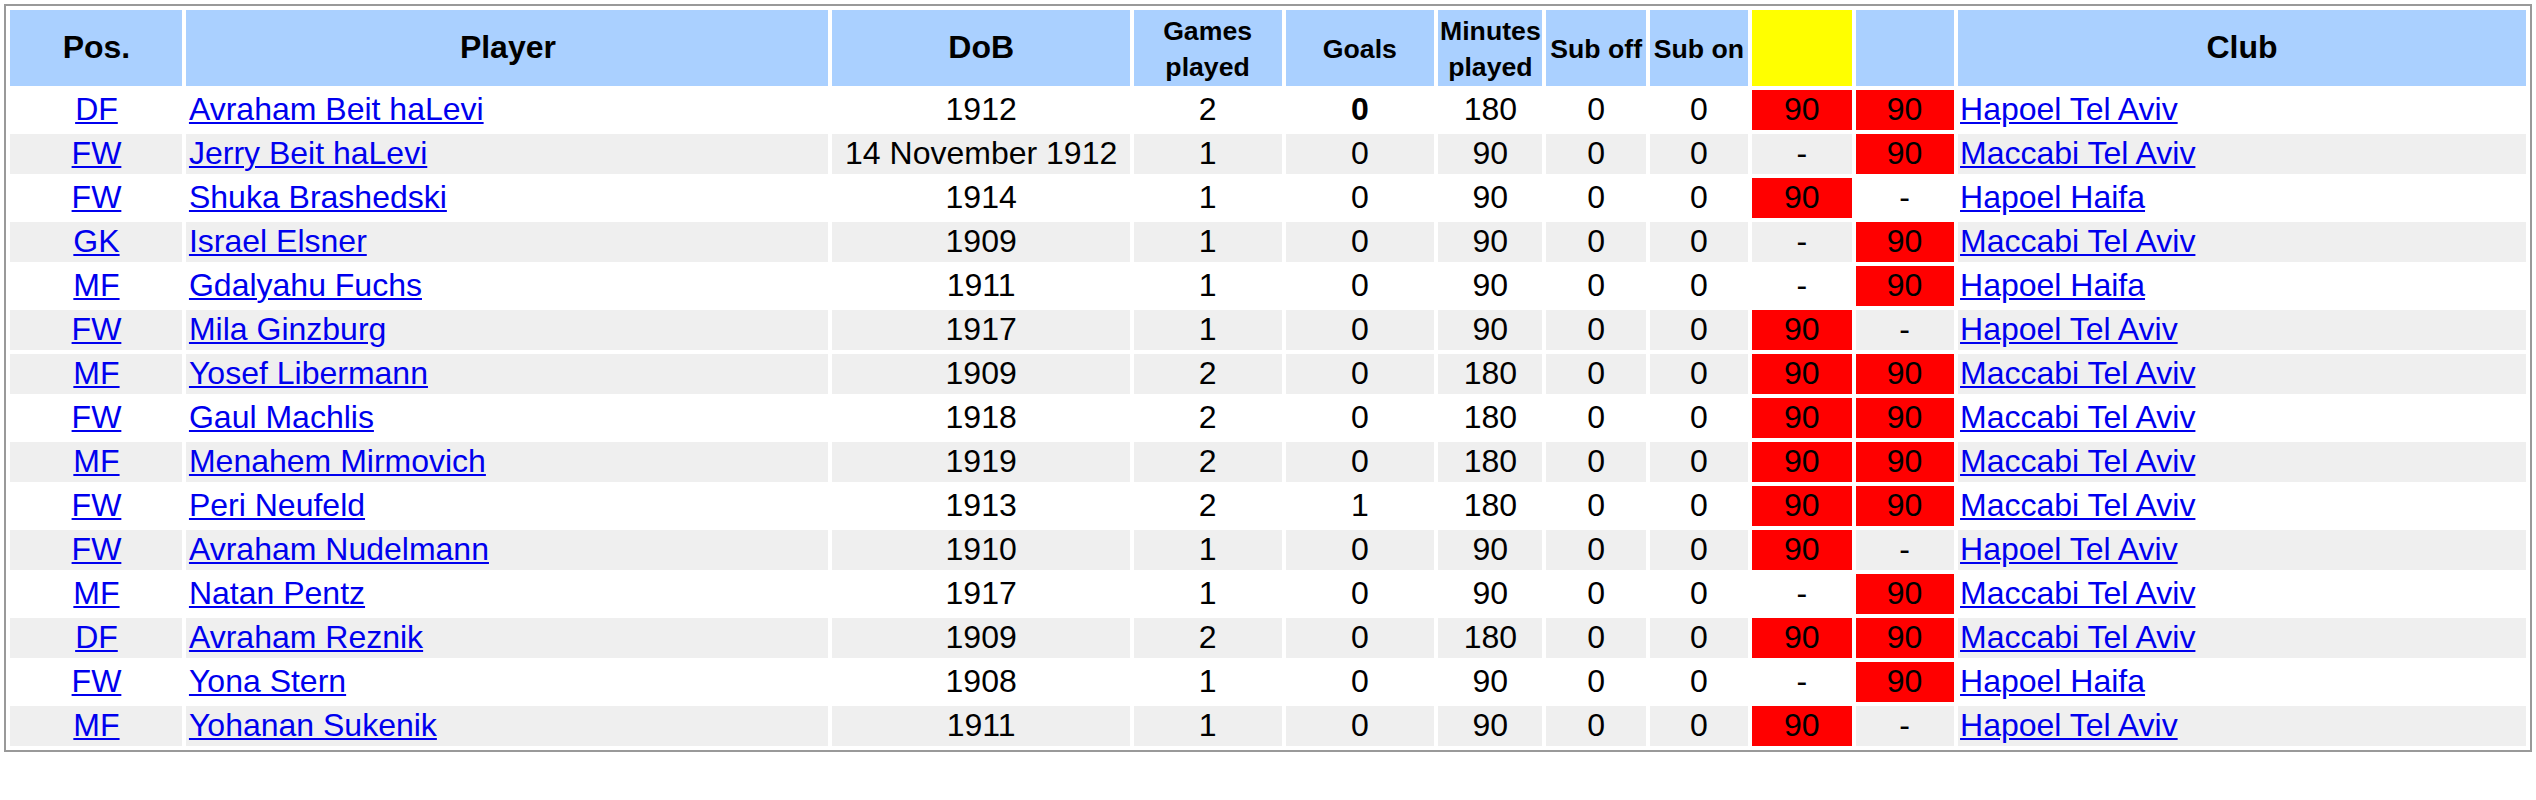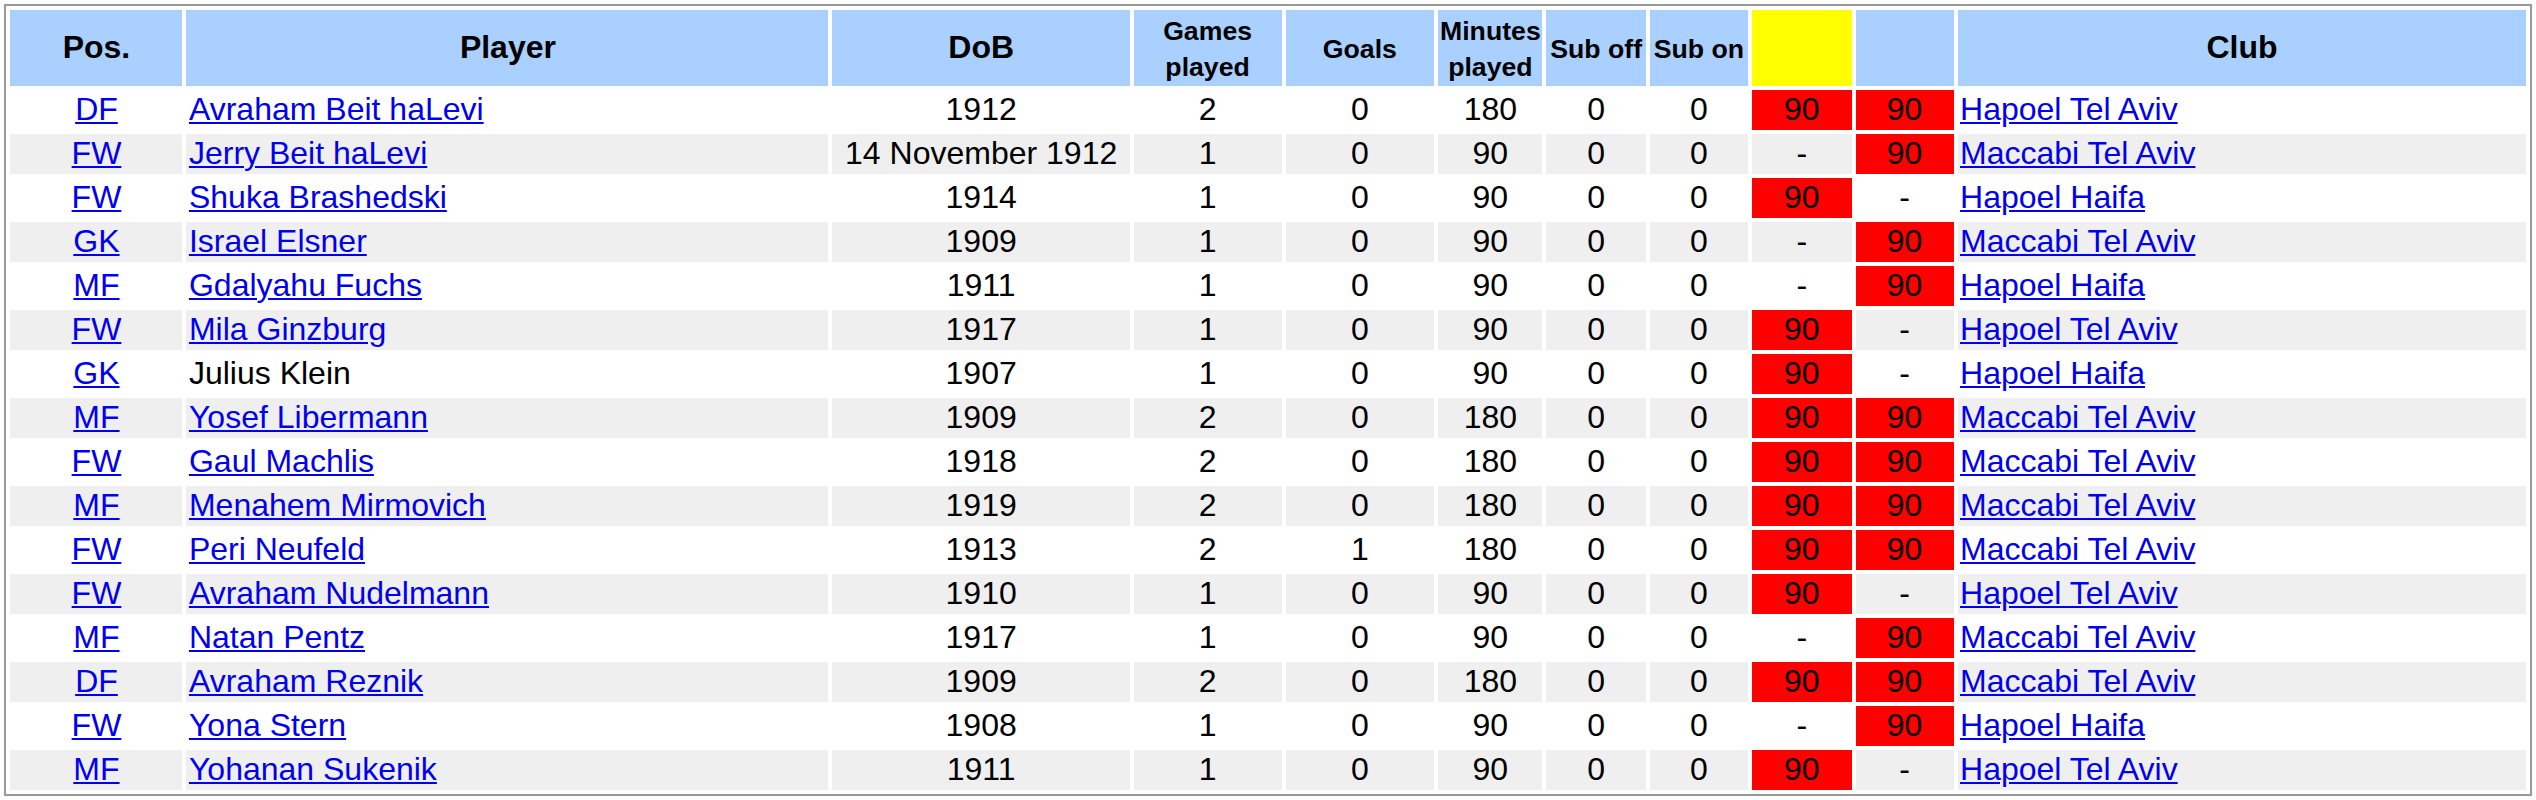 <table border="0" width="100%" style="border: 1px solid #999; background-color:white; text-align:center">
 <tr align="center" bgcolor="#AAD0FF">
 <th width=7%>Pos.</th>
 <th width=26%>Player</th>
 <th width=12%>DoB</th>
 <th width=6%><small>Games<br>played</small></th>
 <th width=6%><small>Goals</small></th>
 <th width=4%><small>Minutes<br>played</small></th>
 <th width=4%><small>Sub off</small></th>
 <th width=4%><small>Sub on</small></th>
 <th width=4% bgcolor=yellow></th>
 <th width=4%></th>
 <th width=25%>Club</th>
 </tr>
 <tr>
 <td><a href='#'>DF</a></td>
 <td align="left"><a href='#'>Avraham Beit haLevi</a></td>
 <td>1912</td>
 <td>2</td>
-<td><strong>0</strong></td>
+<td>0</td>
 <td>180</td>
 <td>0</td>
 <td>0</td>
 <td bgcolor=red>90</td>
 <td bgcolor=red>90</td>
 <td align="left"> <a href='#'>Hapoel Tel Aviv</a></td>
 </tr>
 <tr bgcolor="#EFEFEF">
 <td><a href='#'>FW</a></td>
 <td align="left"><a href='#'>Jerry Beit haLevi</a></td>
 <td>14 November 1912</td>
 <td>1</td>
 <td>0</td>
 <td>90</td>
 <td>0</td>
 <td>0</td>
 <td>-</td>
 <td bgcolor=red>90</td>
 <td align="left"> <a href='#'>Maccabi Tel Aviv</a></td>
 </tr>
 <tr>
 <td><a href='#'>FW</a></td>
 <td align="left"><a href='#'>Shuka Brashedski</a></td>
 <td>1914</td>
 <td>1</td>
 <td>0</td>
 <td>90</td>
 <td>0</td>
 <td>0</td>
 <td bgcolor=red>90</td>
 <td>-</td>
 <td align="left"> <a href='#'>Hapoel Haifa</a></td>
 </tr>
 <tr bgcolor="#EFEFEF">
 <td><a href='#'>GK</a></td>
 <td align="left"><a href='#'>Israel Elsner</a></td>
 <td>1909</td>
 <td>1</td>
 <td>0</td>
 <td>90</td>
 <td>0</td>
 <td>0</td>
 <td>-</td>
 <td bgcolor=red>90</td>
 <td align="left"> <a href='#'>Maccabi Tel Aviv</a></td>
 </tr>
 <tr>
 <td><a href='#'>MF</a></td>
 <td align="left"><a href='#'>Gdalyahu Fuchs</a></td>
 <td>1911</td>
 <td>1</td>
 <td>0</td>
 <td>90</td>
 <td>0</td>
 <td>0</td>
 <td>-</td>
 <td bgcolor=red>90</td>
 <td align="left"> <a href='#'>Hapoel Haifa</a></td>
 </tr>
 <tr bgcolor="#EFEFEF">
 <td><a href='#'>FW</a></td>
 <td align="left"><a href='#'>Mila Ginzburg</a></td>
 <td>1917</td>
 <td>1</td>
 <td>0</td>
 <td>90</td>
 <td>0</td>
 <td>0</td>
 <td bgcolor=red>90</td>
 <td>-</td>
 <td align="left"> <a href='#'>Hapoel Tel Aviv</a></td>
+</tr>
+<tr>
+<td><a href='#'>GK</a></td>
+<td align="left">Julius Klein</td>
+<td>1907</td>
+<td>1</td>
+<td>0</td>
+<td>90</td>
+<td>0</td>
+<td>0</td>
+<td bgcolor=red>90</td>
+<td>-</td>
+<td align="left"> <a href='#'>Hapoel Haifa</a></td>
 </tr>
 <tr bgcolor="#EFEFEF">
 <td><a href='#'>MF</a></td>
 <td align="left"><a href='#'>Yosef Libermann</a></td>
 <td>1909</td>
 <td>2</td>
 <td>0</td>
 <td>180</td>
 <td>0</td>
 <td>0</td>
 <td bgcolor=red>90</td>
 <td bgcolor=red>90</td>
 <td align="left"> <a href='#'>Maccabi Tel Aviv</a></td>
 </tr>
 <tr>
 <td><a href='#'>FW</a></td>
 <td align="left"><a href='#'>Gaul Machlis</a></td>
 <td>1918</td>
 <td>2</td>
 <td>0</td>
 <td>180</td>
 <td>0</td>
 <td>0</td>
 <td bgcolor=red>90</td>
 <td bgcolor=red>90</td>
 <td align="left"> <a href='#'>Maccabi Tel Aviv</a></td>
 </tr>
 <tr bgcolor="#EFEFEF">
 <td><a href='#'>MF</a></td>
 <td align="left"><a href='#'>Menahem Mirmovich</a></td>
 <td>1919</td>
 <td>2</td>
 <td>0</td>
 <td>180</td>
 <td>0</td>
 <td>0</td>
 <td bgcolor=red>90</td>
 <td bgcolor=red>90</td>
 <td align="left"> <a href='#'>Maccabi Tel Aviv</a></td>
 </tr>
 <tr>
 <td><a href='#'>FW</a></td>
 <td align="left"><a href='#'>Peri Neufeld</a></td>
 <td>1913</td>
 <td>2</td>
 <td>1</td>
 <td>180</td>
 <td>0</td>
 <td>0</td>
 <td bgcolor=red>90</td>
 <td bgcolor=red>90</td>
 <td align="left"> <a href='#'>Maccabi Tel Aviv</a></td>
 </tr>
 <tr bgcolor="#EFEFEF">
 <td><a href='#'>FW</a></td>
 <td align="left"><a href='#'>Avraham Nudelmann</a></td>
 <td>1910</td>
 <td>1</td>
 <td>0</td>
 <td>90</td>
 <td>0</td>
 <td>0</td>
 <td bgcolor=red>90</td>
 <td>-</td>
 <td align="left"> <a href='#'>Hapoel Tel Aviv</a></td>
 </tr>
 <tr>
 <td><a href='#'>MF</a></td>
 <td align="left"><a href='#'>Natan Pentz</a></td>
 <td>1917</td>
 <td>1</td>
 <td>0</td>
 <td>90</td>
 <td>0</td>
 <td>0</td>
 <td>-</td>
 <td bgcolor=red>90</td>
 <td align="left"> <a href='#'>Maccabi Tel Aviv</a></td>
 </tr>
 <tr bgcolor="#EFEFEF">
 <td><a href='#'>DF</a></td>
 <td align="left"><a href='#'>Avraham Reznik</a></td>
 <td>1909</td>
 <td>2</td>
 <td>0</td>
 <td>180</td>
 <td>0</td>
 <td>0</td>
 <td bgcolor=red>90</td>
 <td bgcolor=red>90</td>
 <td align="left"> <a href='#'>Maccabi Tel Aviv</a></td>
 </tr>
 <tr>
 <td><a href='#'>FW</a></td>
 <td align="left"><a href='#'>Yona Stern</a></td>
 <td>1908</td>
 <td>1</td>
 <td>0</td>
 <td>90</td>
 <td>0</td>
 <td>0</td>
 <td>-</td>
 <td bgcolor=red>90</td>
 <td align="left"> <a href='#'>Hapoel Haifa</a></td>
 </tr>
 <tr bgcolor="#EFEFEF">
 <td><a href='#'>MF</a></td>
 <td align="left"><a href='#'>Yohanan Sukenik</a></td>
 <td>1911</td>
 <td>1</td>
 <td>0</td>
 <td>90</td>
 <td>0</td>
 <td>0</td>
 <td bgcolor=red>90</td>
 <td>-</td>
 <td align="left"> <a href='#'>Hapoel Tel Aviv</a></td>
 </tr>
 </table>
